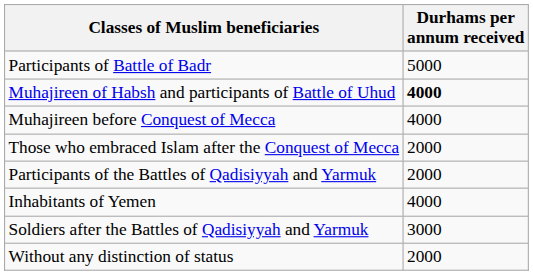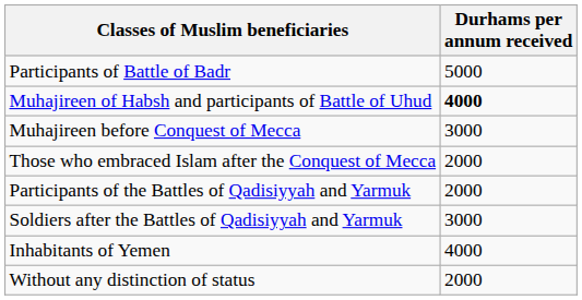 <table class="wikitable">
 <tr>
 <th>Classes of Muslim beneficiaries</th>
 <th>Durhams per<br>annum received</th>
 </tr>
 <tr>
 <td>Participants of <a href='#'>Battle of Badr</a></td>
 <td>5000</td>
 </tr>
 <tr>
 <td><a href='#'>Muhajireen of Habsh</a> and participants of <a href='#'>Battle of Uhud</a></td>
 <td><strong>4000</strong></td>
 </tr>
 <tr>
 <td>Muhajireen before <a href='#'>Conquest of Mecca</a></td>
-<td>4000</td>
+<td>3000</td>
 </tr>
 <tr>
 <td>Those who embraced Islam after the <a href='#'>Conquest of Mecca</a></td>
 <td>2000</td>
 </tr>
 <tr>
 <td>Participants of the Battles of <a href='#'>Qadisiyyah</a> and <a href='#'>Yarmuk</a></td>
 <td>2000</td>
 </tr>
 <tr>
+<td>Soldiers after the Battles of <a href='#'>Qadisiyyah</a> and <a href='#'>Yarmuk</a></td>
+<td>3000</td>
+</tr>
+<tr>
 <td>Inhabitants of Yemen</td>
 <td>4000</td>
-</tr>
-<tr>
-<td>Soldiers after the Battles of <a href='#'>Qadisiyyah</a> and <a href='#'>Yarmuk</a></td>
-<td>3000</td>
 </tr>
 <tr>
 <td>Without any distinction of status</td>
 <td>2000</td>
 </tr>
 </table>
